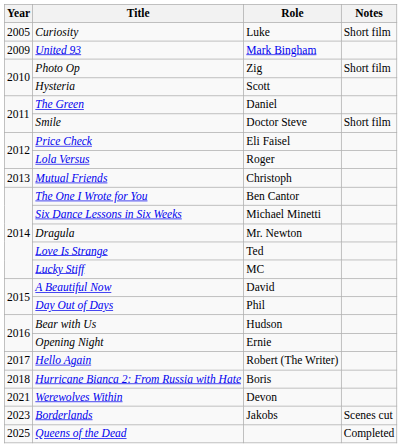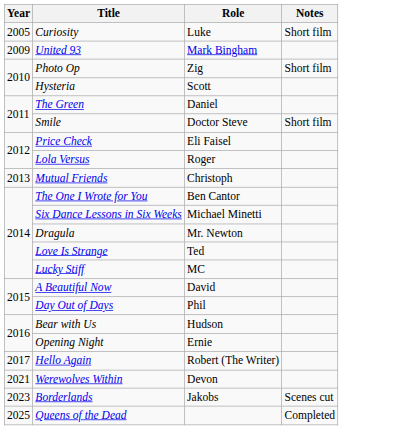 <table class="wikitable sortable">
 <tr>
 <th>Year</th>
 <th>Title</th>
 <th>Role</th>
 <th class="unsortable">Notes</th>
 </tr>
 <tr>
 <td>2005</td>
 <td><em>Curiosity</em></td>
 <td>Luke</td>
 <td>Short film</td>
 </tr>
 <tr>
 <td>2009</td>
 <td><em><a href='#'>United 93</a></em></td>
 <td><a href='#'>Mark Bingham</a></td>
 <td></td>
 </tr>
 <tr>
 <td rowspan="2">2010</td>
 <td><em>Photo Op</em></td>
 <td>Zig</td>
 <td>Short film</td>
 </tr>
 <tr>
 <td><em>Hysteria</em></td>
 <td>Scott</td>
 <td></td>
 </tr>
 <tr>
 <td rowspan="2">2011</td>
 <td><em><a href='#'>The Green</a></em></td>
 <td>Daniel</td>
 <td></td>
 </tr>
 <tr>
 <td><em>Smile</em></td>
 <td>Doctor Steve</td>
 <td>Short film</td>
 </tr>
 <tr>
 <td rowspan="2">2012</td>
 <td><em><a href='#'>Price Check</a></em></td>
 <td>Eli Faisel</td>
 <td></td>
 </tr>
 <tr>
 <td><em><a href='#'>Lola Versus</a></em></td>
 <td>Roger</td>
 <td></td>
 </tr>
 <tr>
 <td>2013</td>
 <td><em><a href='#'>Mutual Friends</a></em></td>
 <td>Christoph</td>
 <td></td>
 </tr>
 <tr>
 <td rowspan="5">2014</td>
 <td><em><a href='#'>The One I Wrote for You</a></em></td>
 <td>Ben Cantor</td>
 <td></td>
 </tr>
 <tr>
 <td><em><a href='#'>Six Dance Lessons in Six Weeks</a></em></td>
 <td>Michael Minetti</td>
 <td></td>
 </tr>
 <tr>
 <td><em>Dragula</em></td>
 <td>Mr. Newton</td>
 <td></td>
 </tr>
 <tr>
 <td><em><a href='#'>Love Is Strange</a></em></td>
 <td>Ted</td>
 <td></td>
 </tr>
 <tr>
 <td><em><a href='#'>Lucky Stiff</a></em></td>
 <td>MC</td>
 <td></td>
 </tr>
 <tr>
 <td rowspan="2">2015</td>
 <td><em><a href='#'>A Beautiful Now</a></em></td>
 <td>David</td>
 <td></td>
 </tr>
 <tr>
 <td><em><a href='#'>Day Out of Days</a></em></td>
 <td>Phil</td>
 <td></td>
 </tr>
 <tr>
 <td rowspan="2">2016</td>
 <td><em>Bear with Us</em></td>
 <td>Hudson</td>
 <td></td>
 </tr>
 <tr>
 <td><em>Opening Night</em></td>
 <td>Ernie</td>
 <td></td>
 </tr>
 <tr>
 <td>2017</td>
 <td><em><a href='#'>Hello Again</a></em></td>
 <td>Robert (The Writer)</td>
 <td></td>
 </tr>
 <tr>
-<td>2018</td>
-<td><em><a href='#'>Hurricane Bianca 2: From Russia with Hate</a></em></td>
-<td>Boris</td>
-<td></td>
-</tr>
-<tr>
 <td>2021</td>
 <td><em><a href='#'>Werewolves Within</a></em></td>
 <td>Devon</td>
 <td></td>
 </tr>
 <tr>
 <td>2023</td>
 <td><em><a href='#'>Borderlands</a></em></td>
 <td>Jakobs</td>
 <td>Scenes cut</td>
 </tr>
 <tr>
 <td>2025</td>
 <td><em><a href='#'>Queens of the Dead</a></em></td>
 <td></td>
 <td>Completed</td>
 </tr>
 </table>
